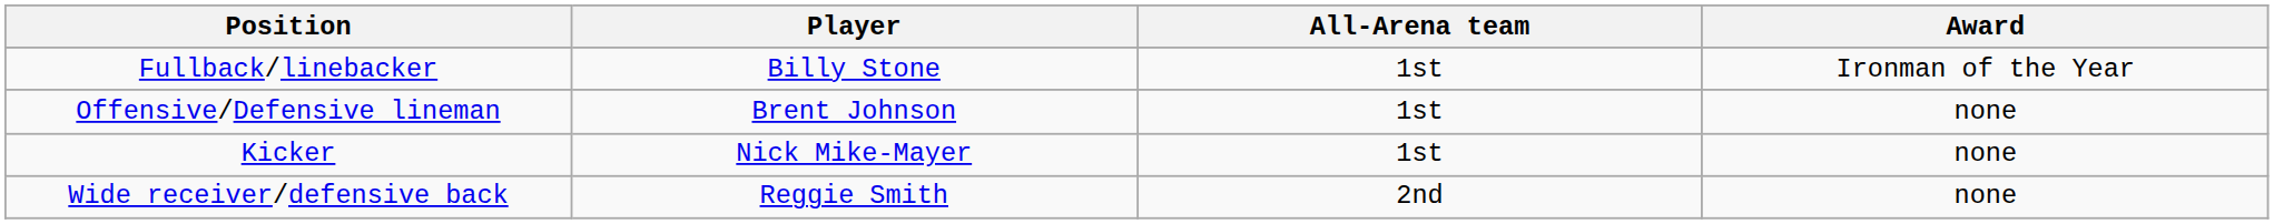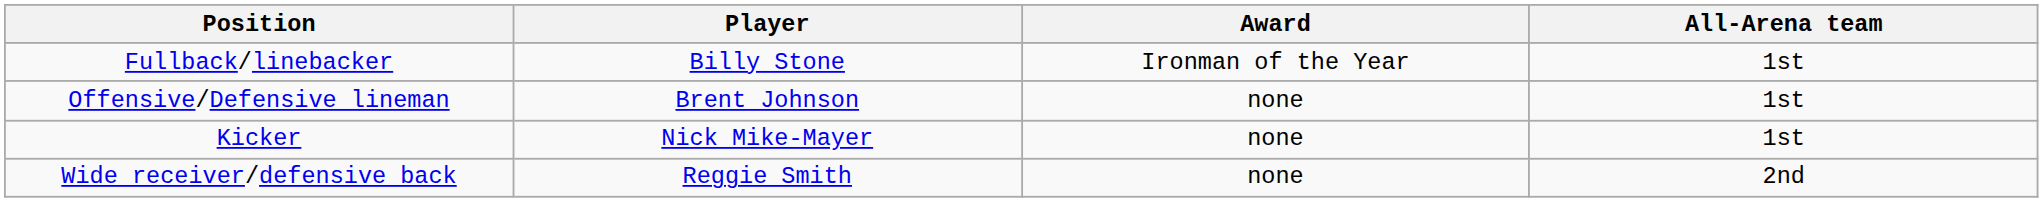 <table class="wikitable sortable">
 <tr>
 <th bgcolor="#DDDDFF" width="20%">Position</th>
 <th bgcolor="#DDDDFF" width="20%">Player</th>
+<th bgcolor="#DDDDFF" width="20%">Award</th>
 <th bgcolor="#DDDDFF" width="20%">All-Arena team</th>
-<th bgcolor="#DDDDFF" width="20%">Award</th>
 </tr>
 <tr align="center">
 <td><a href='#'>Fullback</a>/<a href='#'>linebacker</a></td>
 <td><a href='#'>Billy Stone</a></td>
+<td>Ironman of the Year</td>
 <td>1st</td>
-<td>Ironman of the Year</td>
 </tr>
 <tr align="center">
 <td><a href='#'>Offensive</a>/<a href='#'>Defensive lineman</a></td>
 <td><a href='#'>Brent Johnson</a></td>
+<td>none</td>
 <td>1st</td>
-<td>none</td>
 </tr>
 <tr align="center">
 <td><a href='#'>Kicker</a></td>
 <td><a href='#'>Nick Mike-Mayer</a></td>
+<td>none</td>
 <td>1st</td>
-<td>none</td>
 </tr>
 <tr align="center">
 <td><a href='#'>Wide receiver</a>/<a href='#'>defensive back</a></td>
 <td><a href='#'>Reggie Smith</a></td>
+<td>none</td>
 <td>2nd</td>
-<td>none</td>
 </tr>
 </table>
